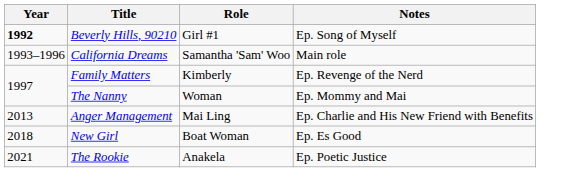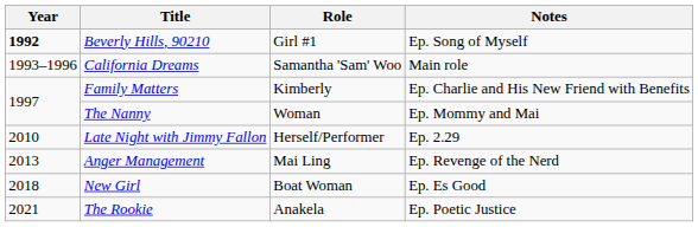 <table class="wikitable">
 <tr>
 <th>Year</th>
 <th>Title</th>
 <th>Role</th>
 <th>Notes</th>
 </tr>
 <tr>
 <td><strong>1992</strong></td>
 <td><em><a href='#'>Beverly Hills, 90210</a></em></td>
 <td>Girl #1</td>
 <td>Ep. Song of Myself</td>
 </tr>
 <tr>
 <td>1993–1996</td>
 <td><em><a href='#'>California Dreams</a></em></td>
 <td>Samantha 'Sam' Woo</td>
 <td>Main role</td>
 </tr>
 <tr>
 <td rowspan="2">1997</td>
 <td><em><a href='#'>Family Matters</a></em></td>
 <td>Kimberly</td>
-<td>Ep. Revenge of the Nerd</td>
+<td>Ep. Charlie and His New Friend with Benefits</td>
 </tr>
 <tr>
 <td><em><a href='#'>The Nanny</a></em></td>
 <td>Woman</td>
 <td>Ep. Mommy and Mai</td>
 </tr>
 <tr>
+<td>2010</td>
+<td><em><a href='#'>Late Night with Jimmy Fallon</a></em></td>
+<td>Herself/Performer</td>
+<td>Ep. 2.29</td>
+</tr>
+<tr>
 <td>2013</td>
 <td><em><a href='#'>Anger Management</a></em></td>
 <td>Mai Ling</td>
-<td>Ep. Charlie and His New Friend with Benefits</td>
+<td>Ep. Revenge of the Nerd</td>
 </tr>
 <tr>
 <td>2018</td>
 <td><em><a href='#'>New Girl</a></em></td>
 <td>Boat Woman</td>
 <td>Ep. Es Good</td>
 </tr>
 <tr>
 <td>2021</td>
 <td><em><a href='#'>The Rookie</a></em></td>
 <td>Anakela</td>
 <td>Ep. Poetic Justice</td>
 </tr>
 </table>
